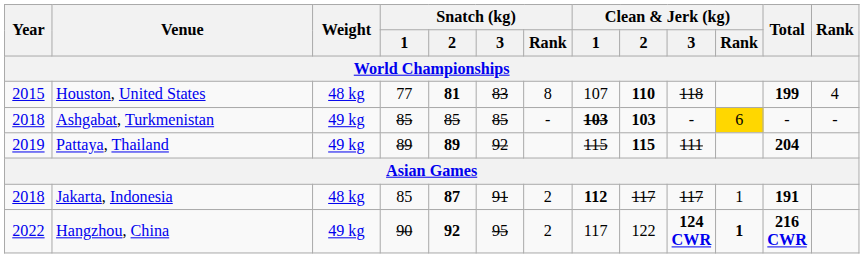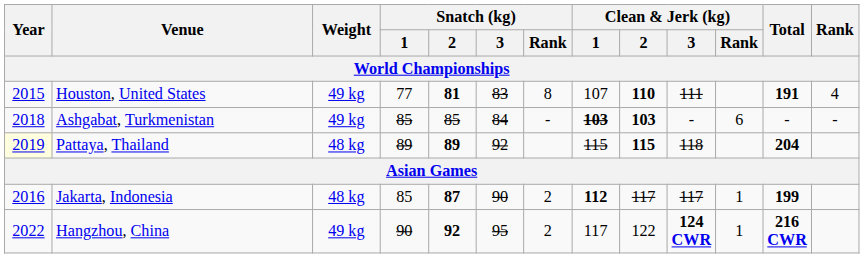 <table class = "wikitable" style="text-align:center;">
 <tr>
 <th rowspan="2" style="width:40px;">Year</th>
 <th rowspan="2" style="width:250px;">Venue</th>
 <th rowspan="2" style="width:60px;">Weight</th>
 <th colspan=4>Snatch (kg)</th>
 <th colspan=4>Clean & Jerk (kg)</th>
 <th rowspan="2" style="width:40px;">Total</th>
 <th rowspan="2" style="width:40px;">Rank</th>
 </tr>
 <tr>
 <th width=40>1</th>
 <th width=40>2</th>
 <th width=40>3</th>
 <th width=40>Rank</th>
 <th width=40>1</th>
 <th width=40>2</th>
 <th width=40>3</th>
 <th width=40>Rank</th>
 </tr>
 <tr>
 <th colspan=13><a href='#'>World Championships</a></th>
 </tr>
 <tr>
 <td><a href='#'>2015</a></td>
 <td align=left> <a href='#'>Houston</a>, <a href='#'>United States</a></td>
-<td><a href='#'>48 kg</a></td>
+<td><a href='#'>49 kg</a></td>
 <td>77</td>
 <td><strong>81</strong></td>
 <td><s>83</s></td>
 <td>8</td>
 <td>107</td>
 <td><strong>110</strong></td>
-<td><s>118</s></td>
+<td><s>111</s></td>
 <td></td>
-<td><strong>199</strong></td>
+<td><strong>191</strong></td>
 <td>4</td>
 </tr>
 <tr>
 <td><a href='#'>2018</a></td>
 <td align=left> <a href='#'>Ashgabat</a>, <a href='#'>Turkmenistan</a></td>
 <td><a href='#'>49 kg</a></td>
 <td><s>85</s></td>
 <td><s>85</s></td>
-<td><s>85</s></td>
+<td><s>84</s></td>
 <td>-</td>
 <td><strong><s>103</s></strong></td>
 <td><strong>103</strong></td>
 <td>-</td>
-<td style="background: gold;">6</td>
+<td>6</td>
 <td>-</td>
 <td>-</td>
 </tr>
 <tr>
-<td><a href='#'>2019</a></td>
+<td style="background: lightyellow;"><a href='#'>2019</a></td>
 <td align=left> <a href='#'>Pattaya</a>, <a href='#'>Thailand</a></td>
-<td><a href='#'>49 kg</a></td>
+<td><a href='#'>48 kg</a></td>
 <td><s>89</s></td>
 <td><strong>89</strong></td>
 <td><s>92</s></td>
 <td></td>
 <td><s>115</s></td>
 <td><strong>115</strong></td>
-<td><s>111</s></td>
+<td><s>118</s></td>
 <td></td>
 <td><strong>204</strong></td>
 <td></td>
 </tr>
 <tr>
 <th colspan=13><a href='#'>Asian Games</a></th>
 </tr>
 <tr>
-<td><a href='#'>2018</a></td>
+<td><a href='#'>2016</a></td>
 <td align=left> <a href='#'>Jakarta</a>, <a href='#'>Indonesia</a></td>
 <td><a href='#'>48 kg</a></td>
 <td>85</td>
 <td><strong>87</strong></td>
-<td><s>91</s></td>
+<td><s>90</s></td>
 <td>2</td>
 <td><strong>112</strong></td>
 <td><s>117</s></td>
 <td><s>117</s></td>
 <td>1</td>
-<td><strong>191</strong></td>
+<td><strong>199</strong></td>
 <td></td>
 </tr>
 <tr>
 <td><a href='#'>2022</a></td>
 <td align=left> <a href='#'>Hangzhou</a>, <a href='#'>China</a></td>
 <td><a href='#'>49 kg</a></td>
 <td><s>90</s></td>
 <td><strong>92</strong></td>
 <td><s>95</s></td>
 <td>2</td>
 <td>117</td>
 <td>122</td>
 <td><strong>124 <a href='#'>CWR</a></strong></td>
-<td><strong>1</strong></td>
+<td>1</td>
 <td><strong>216 <a href='#'>CWR</a></strong></td>
 <td></td>
 </tr>
 </table>
